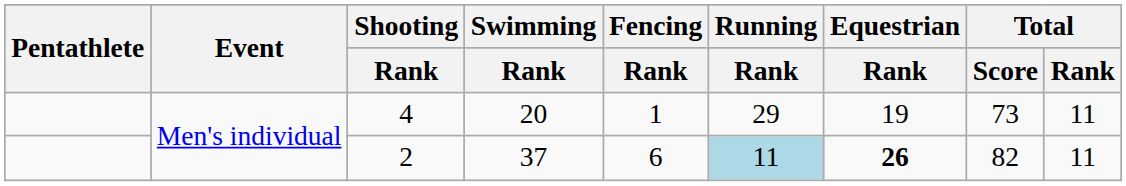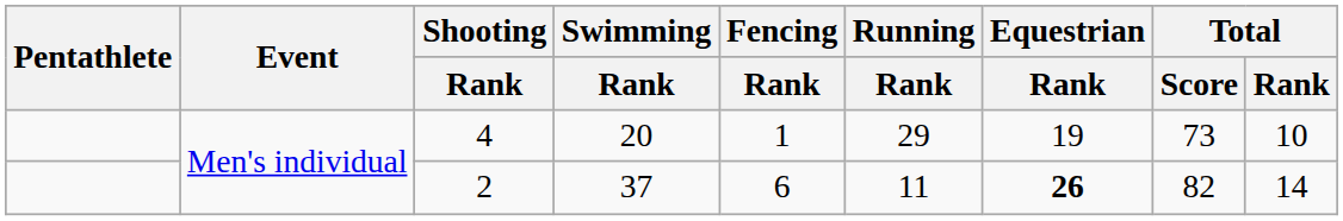 <table class="wikitable sortable" style="text-align:center">
 <tr>
 <th rowspan=2>Pentathlete</th>
 <th rowspan=2>Event</th>
 <th>Shooting</th>
 <th>Swimming</th>
 <th>Fencing</th>
 <th>Running</th>
 <th>Equestrian</th>
 <th colspan=2>Total</th>
 </tr>
 <tr>
 <th>Rank</th>
 <th>Rank</th>
 <th>Rank</th>
 <th>Rank</th>
 <th>Rank</th>
 <th>Score</th>
 <th>Rank</th>
 </tr>
 <tr>
 <td align=left></td>
 <td align=left rowspan=2><a href='#'>Men's individual</a></td>
 <td>4</td>
 <td>20</td>
 <td>1</td>
 <td>29</td>
 <td>19</td>
 <td>73</td>
-<td>11</td>
+<td>10</td>
 </tr>
 <tr>
 <td align=left></td>
 <td>2</td>
 <td>37</td>
 <td>6</td>
-<td style="background: lightblue;">11</td>
+<td>11</td>
 <td><strong>26</strong></td>
 <td>82</td>
-<td>11</td>
+<td>14</td>
 </tr>
 </table>
